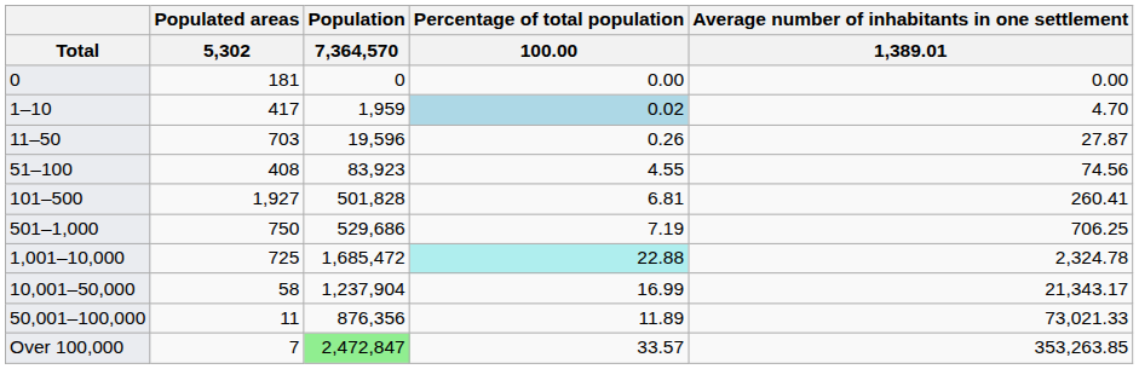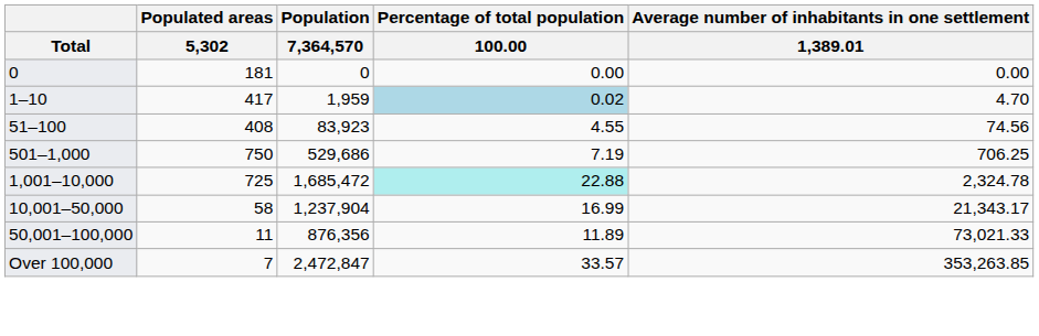 <table class="wikitable sortable" style="text-align:right;">
 <tr>
 <th></th>
 <th>Populated areas</th>
 <th>Population</th>
 <th>Percentage of total population</th>
 <th>Average number of inhabitants in one settlement</th>
 </tr>
 <tr bgcolor="#ececec" valign="top">
 <th align="center">Total</th>
 <th>5,302</th>
 <th>7,364,570</th>
 <th>100.00</th>
 <th>1,389.01</th>
 </tr>
 <tr>
 <td align="left" bgcolor="#eaecf0">0</td>
 <td>181</td>
 <td>0</td>
 <td>0.00</td>
 <td>0.00</td>
 </tr>
 <tr>
 <td align="left" bgcolor="#eaecf0">1–10</td>
 <td>417</td>
 <td>1,959</td>
 <td style="background: lightblue;">0.02</td>
 <td>4.70</td>
 </tr>
 <tr>
-<td align="left" bgcolor="#eaecf0">11–50</td>
-<td>703</td>
-<td>19,596</td>
-<td>0.26</td>
-<td>27.87</td>
-</tr>
-<tr>
 <td align="left" bgcolor="#eaecf0">51–100</td>
 <td>408</td>
 <td>83,923</td>
 <td>4.55</td>
 <td>74.56</td>
-</tr>
-<tr>
-<td align="left" bgcolor="#eaecf0">101–500</td>
-<td>1,927</td>
-<td>501,828</td>
-<td>6.81</td>
-<td>260.41</td>
 </tr>
 <tr>
 <td align="left" bgcolor="#eaecf0">501–1,000</td>
 <td>750</td>
 <td>529,686</td>
 <td>7.19</td>
 <td>706.25</td>
 </tr>
 <tr>
 <td align="left" bgcolor="#eaecf0">1,001–10,000</td>
 <td>725</td>
 <td>1,685,472</td>
 <td style="background: paleturquoise;">22.88</td>
 <td>2,324.78</td>
 </tr>
 <tr>
 <td align="left" bgcolor="#eaecf0">10,001–50,000</td>
 <td>58</td>
 <td>1,237,904</td>
 <td>16.99</td>
 <td>21,343.17</td>
 </tr>
 <tr>
 <td align="left" bgcolor="#eaecf0">50,001–100,000</td>
 <td>11</td>
 <td>876,356</td>
 <td>11.89</td>
 <td>73,021.33</td>
 </tr>
 <tr>
 <td align="left" bgcolor="#eaecf0">Over 100,000</td>
 <td>7</td>
-<td style="background: lightgreen;">2,472,847</td>
+<td>2,472,847</td>
 <td>33.57</td>
 <td>353,263.85</td>
 </tr>
 </table>
